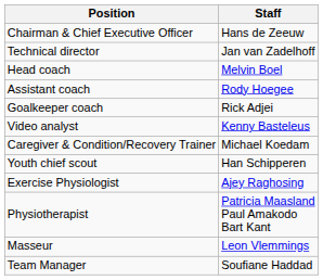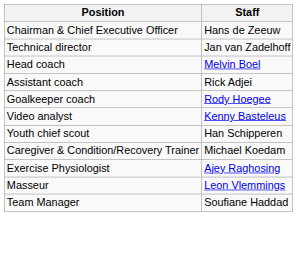 <table class="wikitable">
 <tr>
 <th>Position</th>
 <th>Staff</th>
 </tr>
 <tr>
 <td>Chairman &  Chief Executive Officer</td>
 <td> Hans de Zeeuw</td>
 </tr>
 <tr>
 <td>Technical director</td>
 <td> Jan van Zadelhoff</td>
 </tr>
 <tr>
 <td>Head coach</td>
 <td> <a href='#'>Melvin Boel</a></td>
 </tr>
 <tr>
 <td>Assistant coach</td>
-<td> <a href='#'>Rody Hoegee</a></td>
+<td> Rick Adjei</td>
 </tr>
 <tr>
 <td>Goalkeeper coach</td>
-<td> Rick Adjei</td>
+<td> <a href='#'>Rody Hoegee</a></td>
 </tr>
 <tr>
 <td>Video analyst</td>
 <td> <a href='#'>Kenny Basteleus</a></td>
 </tr>
 <tr>
+<td>Youth chief scout</td>
+<td> Han Schipperen</td>
+</tr>
+<tr>
 <td>Caregiver & Condition/Recovery Trainer</td>
 <td> Michael Koedam</td>
 </tr>
 <tr>
-<td>Youth chief scout</td>
-<td> Han Schipperen</td>
-</tr>
-<tr>
 <td>Exercise Physiologist</td>
 <td> <a href='#'>Ajey Raghosing</a></td>
-</tr>
-<tr>
-<td>Physiotherapist</td>
-<td> <a href='#'>Patricia Maasland</a> <br>  Paul Amakodo <br>  Bart Kant</td>
 </tr>
 <tr>
 <td>Masseur</td>
 <td> <a href='#'>Leon Vlemmings</a></td>
 </tr>
 <tr>
 <td>Team Manager</td>
 <td> Soufiane Haddad</td>
 </tr>
 </table>
